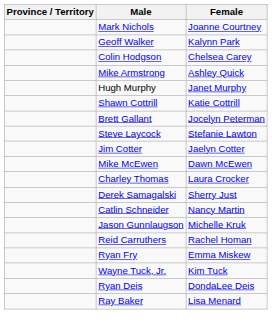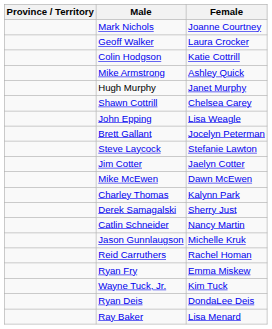 <table class="wikitable">
 <tr>
 <th>Province / Territory</th>
 <th>Male</th>
 <th>Female</th>
 </tr>
 <tr>
 <td><br></td>
 <td><a href='#'>Mark Nichols</a></td>
 <td><a href='#'>Joanne Courtney</a></td>
 </tr>
 <tr>
 <td><br></td>
 <td><a href='#'>Geoff Walker</a></td>
-<td><a href='#'>Kalynn Park</a></td>
+<td><a href='#'>Laura Crocker</a></td>
 </tr>
 <tr>
 <td><br></td>
 <td><a href='#'>Colin Hodgson</a></td>
-<td><a href='#'>Chelsea Carey</a></td>
+<td><a href='#'>Katie Cottrill</a></td>
 </tr>
 <tr>
 <td></td>
 <td><a href='#'>Mike Armstrong</a></td>
 <td><a href='#'>Ashley Quick</a></td>
 </tr>
 <tr>
 <td></td>
 <td>Hugh Murphy</td>
 <td><a href='#'>Janet Murphy</a></td>
 </tr>
 <tr>
 <td></td>
 <td><a href='#'>Shawn Cottrill</a></td>
-<td><a href='#'>Katie Cottrill</a></td>
+<td><a href='#'>Chelsea Carey</a></td>
+</tr>
+<tr>
+<td></td>
+<td><a href='#'>John Epping</a></td>
+<td><a href='#'>Lisa Weagle</a></td>
 </tr>
 <tr>
 <td><br></td>
 <td><a href='#'>Brett Gallant</a></td>
 <td><a href='#'>Jocelyn Peterman</a></td>
 </tr>
 <tr>
 <td></td>
 <td><a href='#'>Steve Laycock</a></td>
 <td><a href='#'>Stefanie Lawton</a></td>
 </tr>
 <tr>
 <td></td>
 <td><a href='#'>Jim Cotter</a></td>
 <td><a href='#'>Jaelyn Cotter</a></td>
 </tr>
 <tr>
 <td></td>
 <td><a href='#'>Mike McEwen</a></td>
 <td><a href='#'>Dawn McEwen</a></td>
 </tr>
 <tr>
 <td></td>
 <td><a href='#'>Charley Thomas</a></td>
-<td><a href='#'>Laura Crocker</a></td>
+<td><a href='#'>Kalynn Park</a></td>
 </tr>
 <tr>
 <td><br></td>
 <td><a href='#'>Derek Samagalski</a></td>
 <td><a href='#'>Sherry Just</a></td>
 </tr>
 <tr>
 <td></td>
 <td><a href='#'>Catlin Schneider</a></td>
 <td><a href='#'>Nancy Martin</a></td>
 </tr>
 <tr>
 <td></td>
 <td><a href='#'>Jason Gunnlaugson</a></td>
 <td><a href='#'>Michelle Kruk</a></td>
 </tr>
 <tr>
 <td><br></td>
 <td><a href='#'>Reid Carruthers</a></td>
 <td><a href='#'>Rachel Homan</a></td>
 </tr>
 <tr>
 <td></td>
 <td><a href='#'>Ryan Fry</a></td>
 <td><a href='#'>Emma Miskew</a></td>
 </tr>
 <tr>
 <td></td>
 <td><a href='#'>Wayne Tuck, Jr.</a></td>
 <td><a href='#'>Kim Tuck</a></td>
 </tr>
 <tr>
 <td></td>
 <td><a href='#'>Ryan Deis</a></td>
 <td><a href='#'>DondaLee Deis</a></td>
 </tr>
 <tr>
 <td></td>
 <td><a href='#'>Ray Baker</a></td>
 <td><a href='#'>Lisa Menard</a></td>
 </tr>
 </table>
